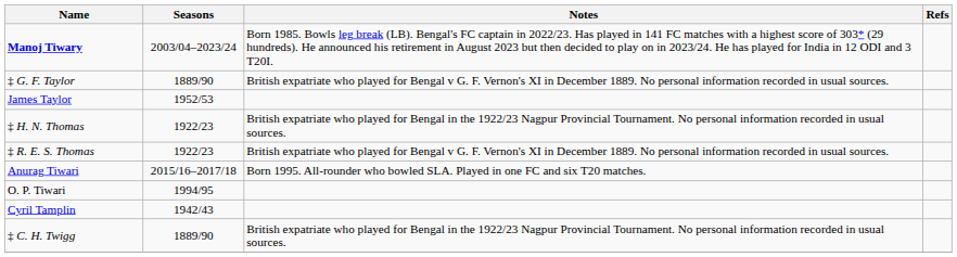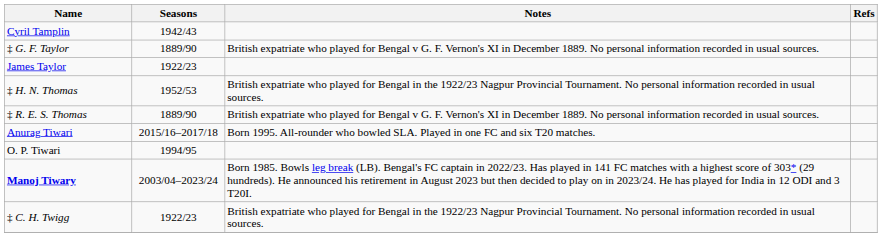 <table class="wikitable">
 <tr>
 <th style="width:175px">Name</th>
 <th style="width:125px">Seasons</th>
 <th>Notes</th>
 <th>Refs</th>
 </tr>
 <tr>
-<td><strong><a href='#'>Manoj Tiwary</a></strong></td>
-<td align="center">2003/04–2023/24</td>
-<td>Born 1985. Bowls <a href='#'>leg break</a> (LB). Bengal's FC captain in 2022/23. Has played in 141 FC matches with a highest score of 303<a href='#'>*</a> (29 hundreds). He announced his retirement in August 2023 but then decided to play on in 2023/24. He has played for India in 12 ODI and 3 T20I.</td>
+<td><a href='#'>Cyril Tamplin</a></td>
+<td align="center">1942/43</td>
+<td></td>
 <td></td>
 </tr>
 <tr>
 <td>‡ <em>G. F. Taylor</em></td>
 <td align="center">1889/90</td>
 <td>British expatriate who played for Bengal v G. F. Vernon's XI in December 1889. No personal information recorded in usual sources.</td>
 <td></td>
 </tr>
 <tr>
 <td><a href='#'>James Taylor</a></td>
-<td align="center">1952/53</td>
+<td align="center">1922/23</td>
 <td></td>
 <td></td>
 </tr>
 <tr>
 <td>‡ <em>H. N. Thomas</em></td>
-<td align="center">1922/23</td>
+<td align="center">1952/53</td>
 <td>British expatriate who played for Bengal in the 1922/23 Nagpur Provincial Tournament. No personal information recorded in usual sources.</td>
 <td></td>
 </tr>
 <tr>
 <td>‡ <em>R. E. S. Thomas</em></td>
-<td align="center">1922/23</td>
+<td align="center">1889/90</td>
 <td>British expatriate who played for Bengal v G. F. Vernon's XI in December 1889. No personal information recorded in usual sources.</td>
 <td></td>
 </tr>
 <tr>
 <td><a href='#'>Anurag Tiwari</a></td>
 <td align="center">2015/16–2017/18</td>
 <td>Born 1995. All-rounder who bowled SLA. Played in one FC and six T20 matches.</td>
 <td></td>
 </tr>
 <tr>
 <td>O. P. Tiwari</td>
 <td align="center">1994/95</td>
 <td></td>
 <td></td>
 </tr>
 <tr>
-<td><a href='#'>Cyril Tamplin</a></td>
-<td align="center">1942/43</td>
-<td></td>
+<td><strong><a href='#'>Manoj Tiwary</a></strong></td>
+<td align="center">2003/04–2023/24</td>
+<td>Born 1985. Bowls <a href='#'>leg break</a> (LB). Bengal's FC captain in 2022/23. Has played in 141 FC matches with a highest score of 303<a href='#'>*</a> (29 hundreds). He announced his retirement in August 2023 but then decided to play on in 2023/24. He has played for India in 12 ODI and 3 T20I.</td>
 <td></td>
 </tr>
 <tr>
 <td>‡ <em>C. H. Twigg</em></td>
-<td align="center">1889/90</td>
+<td align="center">1922/23</td>
 <td>British expatriate who played for Bengal in the 1922/23 Nagpur Provincial Tournament. No personal information recorded in usual sources.</td>
 <td></td>
 </tr>
 <tr>
 </tr>
 </table>
